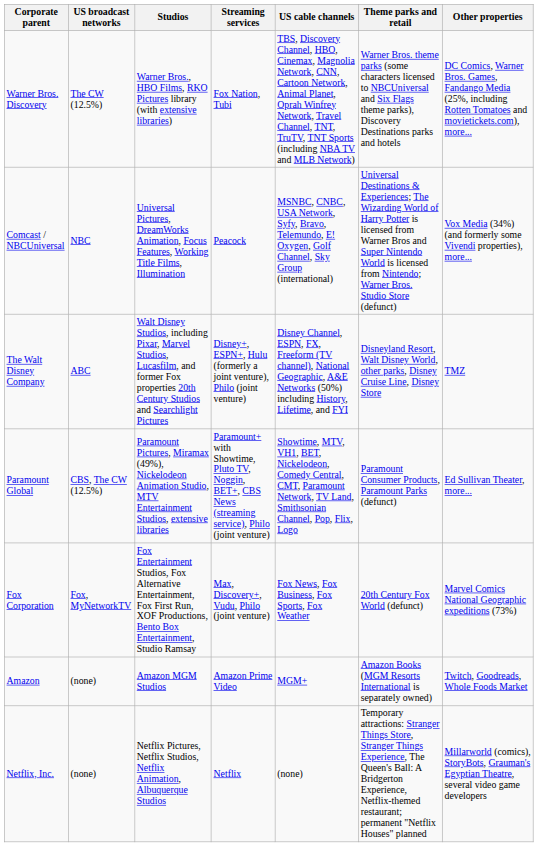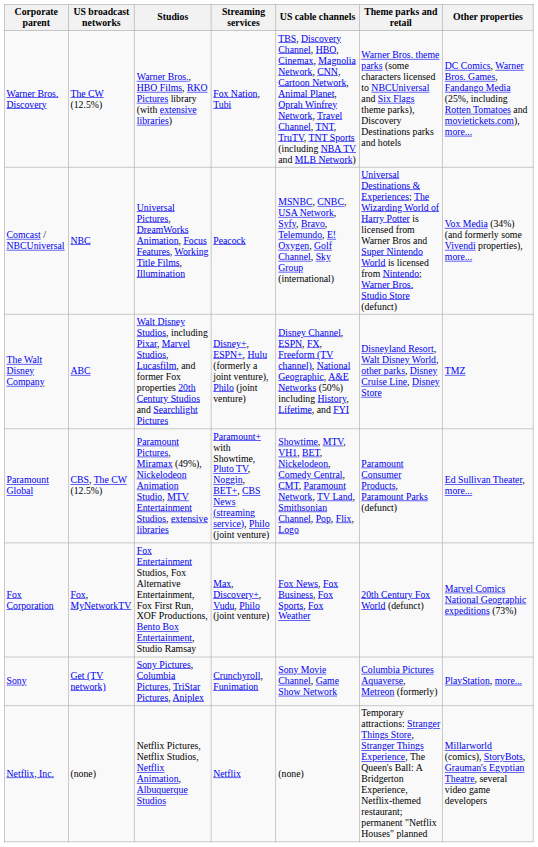 <table class="wikitable">
 <tr>
 <th>Corporate parent</th>
 <th>US broadcast networks</th>
 <th>Studios</th>
 <th>Streaming services</th>
 <th>US cable channels</th>
 <th>Theme parks and retail</th>
 <th>Other properties</th>
 </tr>
 <tr>
 <td><a href='#'>Warner Bros. Discovery</a></td>
 <td><a href='#'>The CW</a> (12.5%)</td>
 <td><a href='#'>Warner Bros.</a>, <a href='#'>HBO Films</a>, <a href='#'>RKO Pictures</a> library (with <a href='#'>extensive libraries</a>)</td>
 <td><a href='#'>Fox Nation</a>, <a href='#'>Tubi</a></td>
 <td><a href='#'>TBS</a>, <a href='#'>Discovery Channel</a>, <a href='#'>HBO</a>, <a href='#'>Cinemax</a>, <a href='#'>Magnolia Network</a>, <a href='#'>CNN</a>, <a href='#'>Cartoon Network</a>, <a href='#'>Animal Planet</a>, <a href='#'>Oprah Winfrey Network</a>, <a href='#'>Travel Channel</a>, <a href='#'>TNT</a>, <a href='#'>TruTV</a>, <a href='#'>TNT Sports</a> (including <a href='#'>NBA TV</a> and <a href='#'>MLB Network</a>)</td>
 <td><a href='#'>Warner Bros. theme parks</a> (some characters licensed to <a href='#'>NBCUniversal</a> and <a href='#'>Six Flags</a> theme parks), Discovery Destinations parks and hotels</td>
 <td><a href='#'>DC Comics</a>, <a href='#'>Warner Bros. Games</a>, <a href='#'>Fandango Media</a> (25%, including <a href='#'>Rotten Tomatoes</a> and <a href='#'>movietickets.com</a>), <a href='#'>more...</a></td>
 </tr>
 <tr>
 <td><a href='#'>Comcast</a> / <a href='#'>NBCUniversal</a></td>
 <td><a href='#'>NBC</a></td>
 <td><a href='#'>Universal Pictures</a>, <a href='#'>DreamWorks Animation</a>, <a href='#'>Focus Features</a>, <a href='#'>Working Title Films</a>, <a href='#'>Illumination</a></td>
 <td><a href='#'>Peacock</a></td>
 <td><a href='#'>MSNBC</a>, <a href='#'>CNBC</a>, <a href='#'>USA Network</a>, <a href='#'>Syfy</a>, <a href='#'>Bravo</a>, <a href='#'>Telemundo</a>, <a href='#'>E!</a> <a href='#'>Oxygen</a>, <a href='#'>Golf Channel</a>, <a href='#'>Sky Group</a> (international)</td>
 <td><a href='#'>Universal Destinations & Experiences</a>; <a href='#'>The Wizarding World of Harry Potter</a> is licensed from Warner Bros and <a href='#'>Super Nintendo World</a> is licensed from <a href='#'>Nintendo</a>; <a href='#'>Warner Bros. Studio Store</a> (defunct)</td>
 <td><a href='#'>Vox Media</a> (34%) (and formerly some <a href='#'>Vivendi</a> properties), <a href='#'>more...</a></td>
 </tr>
 <tr>
 <td><a href='#'>The Walt Disney Company</a></td>
 <td><a href='#'>ABC</a></td>
 <td><a href='#'>Walt Disney Studios</a>, including <a href='#'>Pixar</a>, <a href='#'>Marvel Studios</a>, <a href='#'>Lucasfilm</a>, and former Fox properties <a href='#'>20th Century Studios</a> and <a href='#'>Searchlight Pictures</a></td>
 <td><a href='#'>Disney+</a>, <a href='#'>ESPN+</a>, <a href='#'>Hulu</a> (formerly a joint venture), <a href='#'>Philo</a> (joint venture)</td>
 <td><a href='#'>Disney Channel</a>, <a href='#'>ESPN</a>, <a href='#'>FX</a>, <a href='#'>Freeform (TV channel)</a>, <a href='#'>National Geographic</a>, <a href='#'>A&E Networks</a> (50%) including <a href='#'>History</a>, <a href='#'>Lifetime</a>, and <a href='#'>FYI</a></td>
 <td><a href='#'>Disneyland Resort</a>, <a href='#'>Walt Disney World</a>, <a href='#'>other parks</a>, <a href='#'>Disney Cruise Line</a>, <a href='#'>Disney Store</a></td>
 <td><a href='#'>TMZ</a></td>
 </tr>
 <tr>
 <td><a href='#'>Paramount Global</a></td>
 <td><a href='#'>CBS</a>, <a href='#'>The CW</a> (12.5%)</td>
 <td><a href='#'>Paramount Pictures</a>, <a href='#'>Miramax</a> (49%), <a href='#'>Nickelodeon Animation Studio</a>, <a href='#'>MTV Entertainment Studios</a>, <a href='#'>extensive libraries</a></td>
 <td><a href='#'>Paramount+</a> with Showtime, <a href='#'>Pluto TV</a>, <a href='#'>Noggin</a>, <a href='#'>BET+</a>, <a href='#'>CBS News (streaming service)</a>, <a href='#'>Philo</a> (joint venture)</td>
 <td><a href='#'>Showtime</a>, <a href='#'>MTV</a>, <a href='#'>VH1</a>, <a href='#'>BET</a>, <a href='#'>Nickelodeon</a>, <a href='#'>Comedy Central</a>, <a href='#'>CMT</a>, <a href='#'>Paramount Network</a>, <a href='#'>TV Land</a>, <a href='#'>Smithsonian Channel</a>, <a href='#'>Pop</a>, <a href='#'>Flix</a>, <a href='#'>Logo</a></td>
 <td><a href='#'>Paramount Consumer Products</a>, <a href='#'>Paramount Parks</a> (defunct)</td>
 <td><a href='#'>Ed Sullivan Theater</a>, <a href='#'>more...</a></td>
 </tr>
 <tr>
 <td><a href='#'>Fox Corporation</a></td>
 <td><a href='#'>Fox</a>, <a href='#'>MyNetworkTV</a></td>
 <td><a href='#'>Fox Entertainment</a> Studios, Fox Alternative Entertainment, Fox First Run, XOF Productions, <a href='#'>Bento Box Entertainment</a>, Studio Ramsay</td>
 <td><a href='#'>Max</a>, <a href='#'>Discovery+</a>, <a href='#'>Vudu</a>, <a href='#'>Philo</a> (joint venture)</td>
 <td><a href='#'>Fox News</a>, <a href='#'>Fox Business</a>, <a href='#'>Fox Sports</a>, <a href='#'>Fox Weather</a></td>
 <td><a href='#'>20th Century Fox World</a> (defunct)</td>
 <td><a href='#'>Marvel Comics</a> <a href='#'>National Geographic expeditions</a> (73%)</td>
 </tr>
 <tr>
-<td><a href='#'>Amazon</a></td>
-<td>(none)</td>
-<td><a href='#'>Amazon MGM Studios</a></td>
-<td><a href='#'>Amazon Prime Video</a></td>
-<td><a href='#'>MGM+</a></td>
-<td><a href='#'>Amazon Books</a> (<a href='#'>MGM Resorts International</a> is separately owned)</td>
-<td><a href='#'>Twitch</a>, <a href='#'>Goodreads</a>, <a href='#'>Whole Foods Market</a></td>
+<td><a href='#'>Sony</a></td>
+<td><a href='#'>Get (TV network)</a></td>
+<td><a href='#'>Sony Pictures</a>, <a href='#'>Columbia Pictures</a>, <a href='#'>TriStar Pictures</a>, <a href='#'>Aniplex</a></td>
+<td><a href='#'>Crunchyroll</a>, <a href='#'>Funimation</a></td>
+<td><a href='#'>Sony Movie Channel</a>, <a href='#'>Game Show Network</a></td>
+<td><a href='#'>Columbia Pictures Aquaverse</a>, <a href='#'>Metreon</a> (formerly)</td>
+<td><a href='#'>PlayStation</a>, <a href='#'>more...</a></td>
 </tr>
 <tr>
 <td><a href='#'>Netflix, Inc.</a></td>
 <td>(none)</td>
 <td>Netflix Pictures, Netflix Studios, <a href='#'>Netflix Animation</a>, <a href='#'>Albuquerque Studios</a></td>
 <td><a href='#'>Netflix</a></td>
 <td>(none)</td>
 <td>Temporary attractions: <a href='#'>Stranger Things Store</a>, <a href='#'>Stranger Things Experience</a>, The Queen's Ball: A Bridgerton Experience, Netflix-themed restaurant; permanent "Netflix Houses" planned</td>
 <td><a href='#'>Millarworld</a> (comics), <a href='#'>StoryBots</a>, <a href='#'>Grauman's Egyptian Theatre</a>, several video game developers</td>
 </tr>
 </table>
